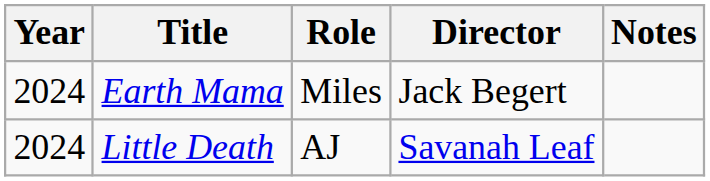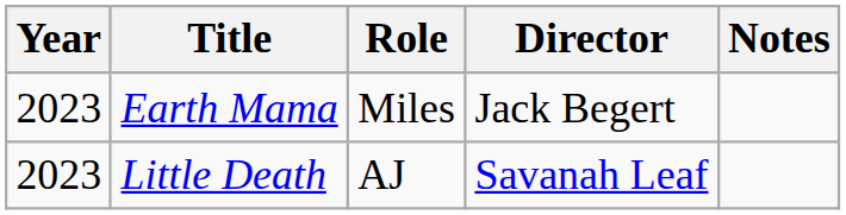 <table class="wikitable sortable">
 <tr>
 <th>Year</th>
 <th>Title</th>
 <th>Role</th>
 <th>Director</th>
 <th class="unsortable">Notes</th>
 </tr>
 <tr>
-<td>2024</td>
+<td>2023</td>
 <td><em><a href='#'>Earth Mama</a></em></td>
 <td>Miles</td>
 <td>Jack Begert</td>
 <td></td>
 </tr>
 <tr>
-<td>2024</td>
+<td>2023</td>
 <td><em><a href='#'>Little Death</a></em></td>
 <td>AJ</td>
 <td><a href='#'>Savanah Leaf</a></td>
 <td></td>
 </tr>
 </table>
